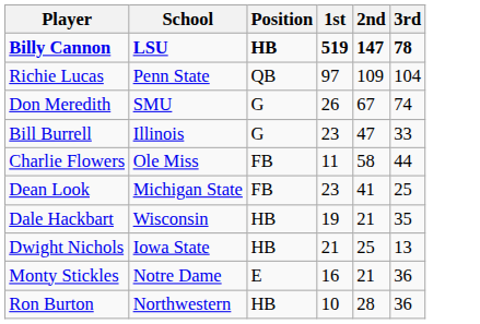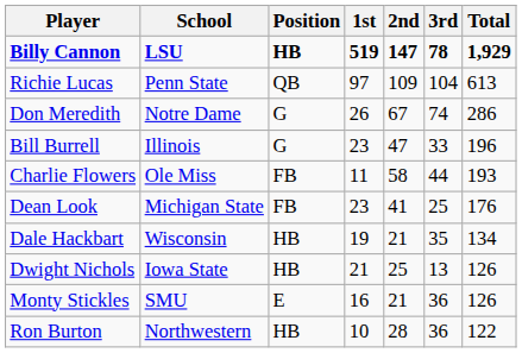 <table class="wikitable">
 <tr>
 <th>Player</th>
 <th>School</th>
 <th>Position</th>
 <th>1st</th>
 <th>2nd</th>
 <th>3rd</th>
+<th>Total</th>
 </tr>
 <tr>
 <td><strong><a href='#'>Billy Cannon</a></strong></td>
 <td><strong><a href='#'>LSU</a></strong></td>
 <td><strong>HB</strong></td>
 <td><strong>519</strong></td>
 <td><strong>147</strong></td>
 <td><strong>78</strong></td>
+<td><strong>1,929</strong></td>
 </tr>
 <tr>
 <td><a href='#'>Richie Lucas</a></td>
 <td><a href='#'>Penn State</a></td>
 <td>QB</td>
 <td>97</td>
 <td>109</td>
 <td>104</td>
+<td>613</td>
 </tr>
 <tr>
 <td><a href='#'>Don Meredith</a></td>
-<td><a href='#'>SMU</a></td>
+<td><a href='#'>Notre Dame</a></td>
 <td>G</td>
 <td>26</td>
 <td>67</td>
 <td>74</td>
+<td>286</td>
 </tr>
 <tr>
 <td><a href='#'>Bill Burrell</a></td>
 <td><a href='#'>Illinois</a></td>
 <td>G</td>
 <td>23</td>
 <td>47</td>
 <td>33</td>
+<td>196</td>
 </tr>
 <tr>
 <td><a href='#'>Charlie Flowers</a></td>
 <td><a href='#'>Ole Miss</a></td>
 <td>FB</td>
 <td>11</td>
 <td>58</td>
 <td>44</td>
+<td>193</td>
 </tr>
 <tr>
 <td><a href='#'>Dean Look</a></td>
 <td><a href='#'>Michigan State</a></td>
 <td>FB</td>
 <td>23</td>
 <td>41</td>
 <td>25</td>
+<td>176</td>
 </tr>
 <tr>
 <td><a href='#'>Dale Hackbart</a></td>
 <td><a href='#'>Wisconsin</a></td>
 <td>HB</td>
 <td>19</td>
 <td>21</td>
 <td>35</td>
+<td>134</td>
 </tr>
 <tr>
 <td><a href='#'>Dwight Nichols</a></td>
 <td><a href='#'>Iowa State</a></td>
 <td>HB</td>
 <td>21</td>
 <td>25</td>
 <td>13</td>
+<td>126</td>
 </tr>
 <tr>
 <td><a href='#'>Monty Stickles</a></td>
-<td><a href='#'>Notre Dame</a></td>
+<td><a href='#'>SMU</a></td>
 <td>E</td>
 <td>16</td>
 <td>21</td>
 <td>36</td>
+<td>126</td>
 </tr>
 <tr>
 <td><a href='#'>Ron Burton</a></td>
 <td><a href='#'>Northwestern</a></td>
 <td>HB</td>
 <td>10</td>
 <td>28</td>
 <td>36</td>
+<td>122</td>
 </tr>
 </table>
